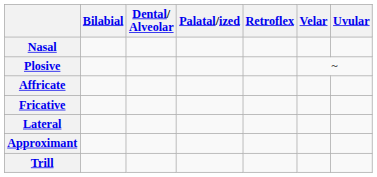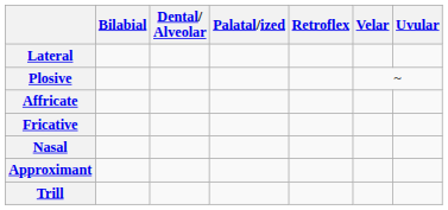 <table class="wikitable" style="text-align:center;">
 <tr>
 <th></th>
 <th><a href='#'>Bilabial</a></th>
 <th><a href='#'>Dental</a>/ <br> <a href='#'>Alveolar</a></th>
 <th><a href='#'>Palatal</a>/<a href='#'>ized</a></th>
 <th><a href='#'>Retroflex</a></th>
 <th><a href='#'>Velar</a></th>
 <th><a href='#'>Uvular</a></th>
 </tr>
 <tr>
-<th><a href='#'>Nasal</a></th>
+<th><a href='#'>Lateral</a></th>
 <td></td>
-<td></td>
+<td> </td>
 <td></td>
 <td></td>
 <td></td>
 <td></td>
 </tr>
 <tr>
 <th><a href='#'>Plosive</a></th>
 <td></td>
 <td></td>
 <td></td>
 <td></td>
 <td colspan="2"> ~ </td>
 </tr>
 <tr>
 <th><a href='#'>Affricate</a></th>
 <td></td>
 <td></td>
 <td></td>
 <td></td>
 <td></td>
 <td></td>
 </tr>
 <tr>
 <th><a href='#'>Fricative</a></th>
 <td></td>
 <td></td>
 <td></td>
 <td></td>
 <td></td>
 <td></td>
 </tr>
 <tr>
-<th><a href='#'>Lateral</a></th>
+<th><a href='#'>Nasal</a></th>
 <td></td>
-<td> </td>
+<td></td>
 <td></td>
 <td></td>
 <td></td>
 <td></td>
 </tr>
 <tr>
 <th><a href='#'>Approximant</a></th>
 <td></td>
 <td></td>
 <td></td>
 <td></td>
 <td></td>
 <td></td>
 </tr>
 <tr>
 <th><a href='#'>Trill</a></th>
 <td></td>
 <td> </td>
 <td></td>
 <td></td>
 <td></td>
 <td></td>
 </tr>
 </table>
